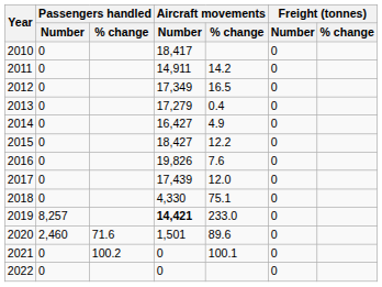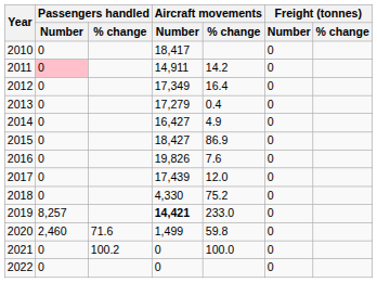 <table class="wikitable sortable" style="padding:0.5em;">
 <tr>
 <th rowspan=2>Year</th>
 <th colspan=2>Passengers handled</th>
 <th colspan=2>Aircraft movements</th>
 <th colspan=2>Freight (tonnes)</th>
 </tr>
 <tr>
 <th>Number</th>
 <th>% change</th>
 <th>Number</th>
 <th>% change</th>
 <th>Number</th>
 <th>% change</th>
 </tr>
 <tr>
 <td>2010</td>
 <td>0</td>
 <td></td>
 <td>18,417</td>
 <td></td>
 <td>0</td>
 <td></td>
 </tr>
 <tr>
 <td>2011</td>
-<td>0</td>
+<td style="background: pink;">0</td>
 <td></td>
 <td>14,911</td>
 <td> 14.2</td>
 <td>0</td>
 <td></td>
 </tr>
 <tr>
 <td>2012</td>
 <td>0</td>
 <td></td>
 <td>17,349</td>
-<td> 16.5</td>
+<td> 16.4</td>
 <td>0</td>
 <td></td>
 </tr>
 <tr>
 <td>2013</td>
 <td>0</td>
 <td></td>
 <td>17,279</td>
 <td> 0.4</td>
 <td>0</td>
 <td></td>
 </tr>
 <tr>
 <td>2014</td>
 <td>0</td>
 <td></td>
 <td>16,427</td>
 <td> 4.9</td>
 <td>0</td>
 <td></td>
 </tr>
 <tr>
 <td>2015</td>
 <td>0</td>
 <td></td>
 <td>18,427</td>
-<td> 12.2</td>
+<td> 86.9</td>
 <td>0</td>
 <td></td>
 </tr>
 <tr>
 <td>2016</td>
 <td>0</td>
 <td></td>
 <td>19,826</td>
 <td> 7.6</td>
 <td>0</td>
 <td></td>
 </tr>
 <tr>
 <td>2017</td>
 <td>0</td>
 <td></td>
 <td>17,439</td>
 <td> 12.0</td>
 <td>0</td>
 <td></td>
 </tr>
 <tr>
 <td>2018</td>
 <td>0</td>
 <td></td>
 <td>4,330</td>
-<td> 75.1</td>
+<td> 75.2</td>
 <td>0</td>
 <td></td>
 </tr>
 <tr>
 <td>2019</td>
 <td>8,257</td>
 <td></td>
 <td><strong>14,421</strong></td>
 <td> 233.0</td>
 <td>0</td>
 <td></td>
 </tr>
 <tr>
 <td>2020</td>
 <td>2,460</td>
 <td> 71.6</td>
-<td>1,501</td>
-<td> 89.6</td>
+<td>1,499</td>
+<td> 59.8</td>
 <td>0</td>
 <td></td>
 </tr>
 <tr>
 <td>2021</td>
 <td>0</td>
 <td> 100.2</td>
 <td>0</td>
-<td> 100.1</td>
+<td> 100.0</td>
 <td>0</td>
 <td></td>
 </tr>
 <tr>
 <td>2022</td>
 <td>0</td>
 <td></td>
 <td>0</td>
 <td></td>
 <td>0</td>
 <td></td>
 </tr>
 </table>
